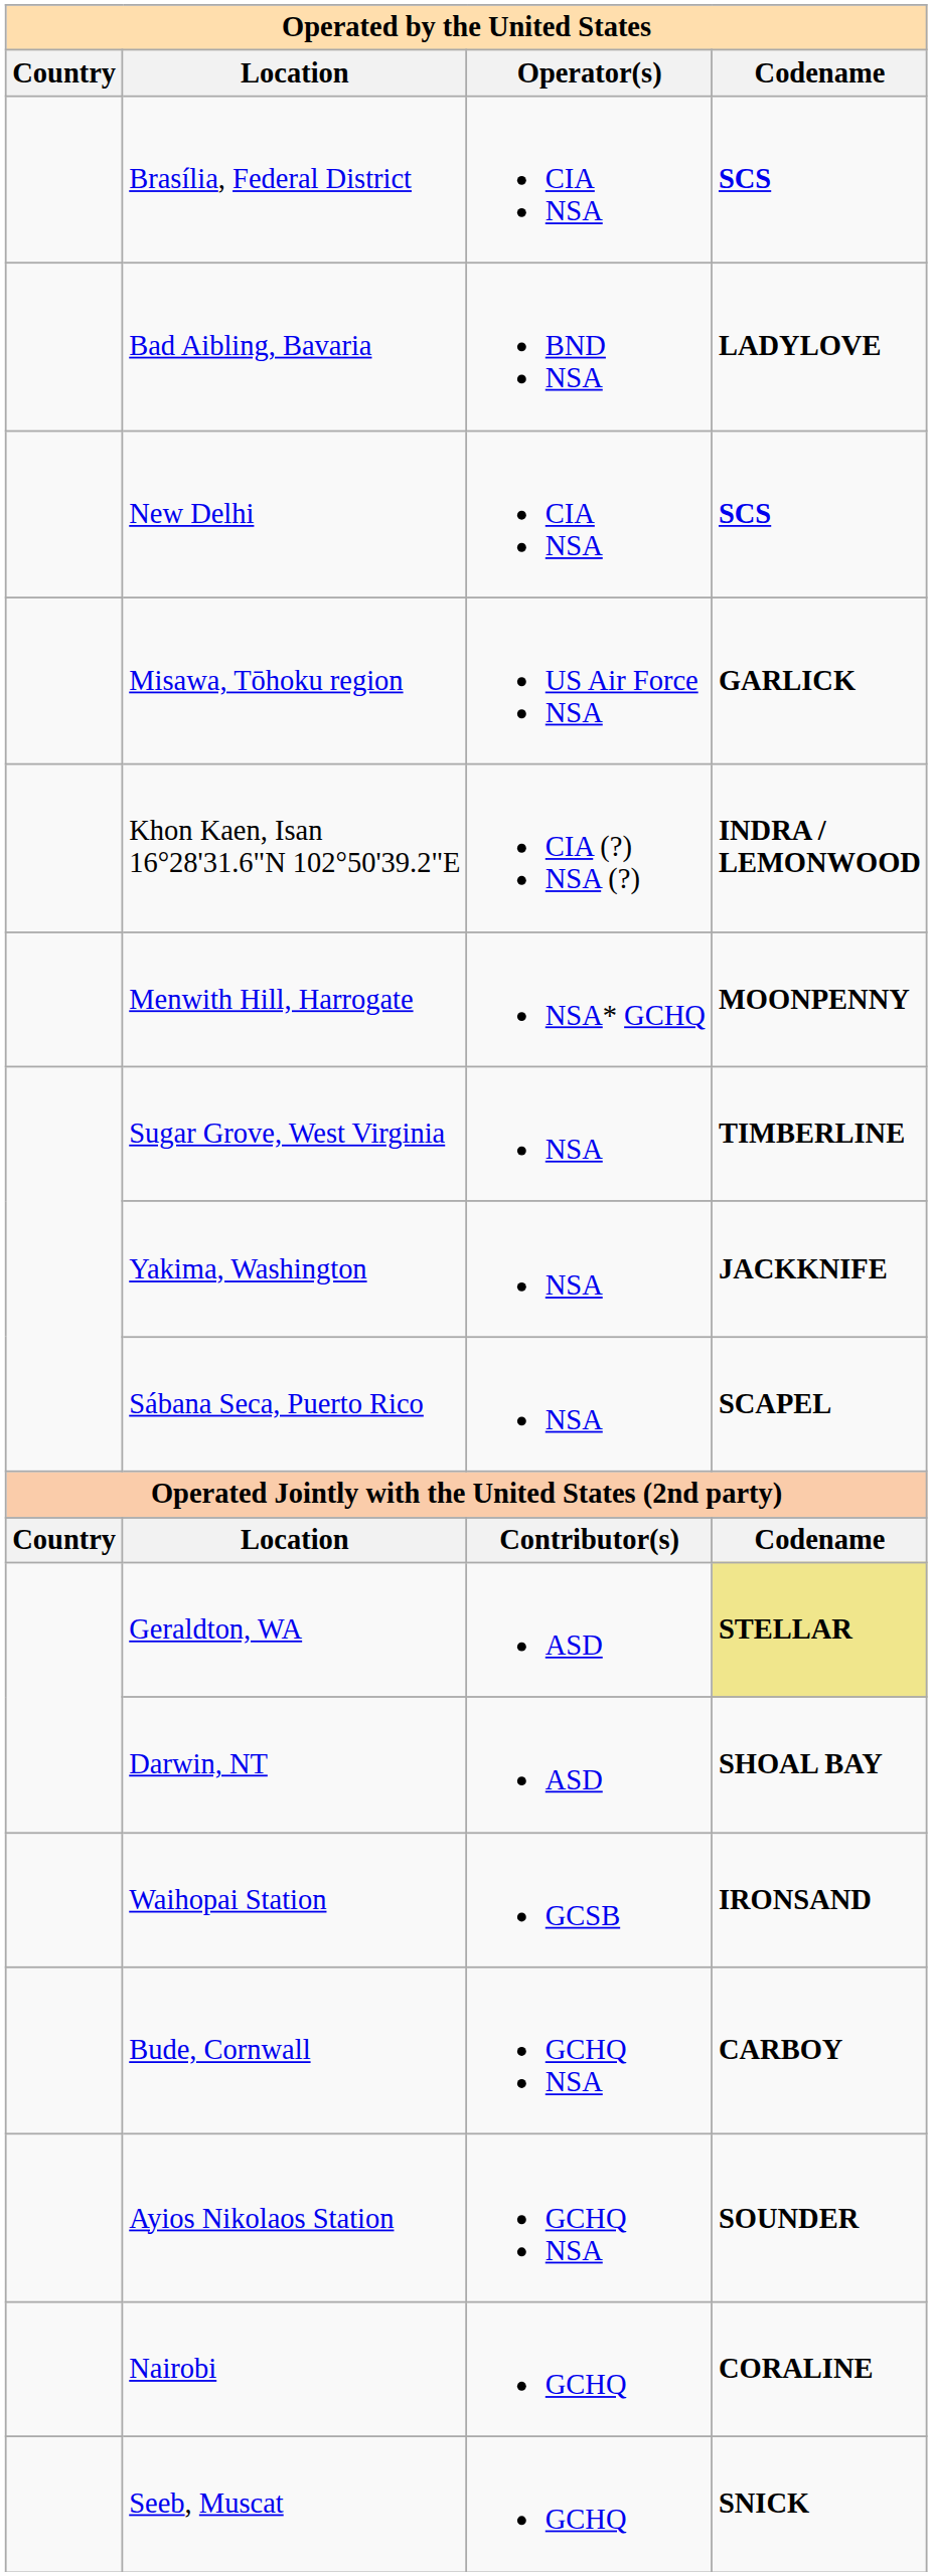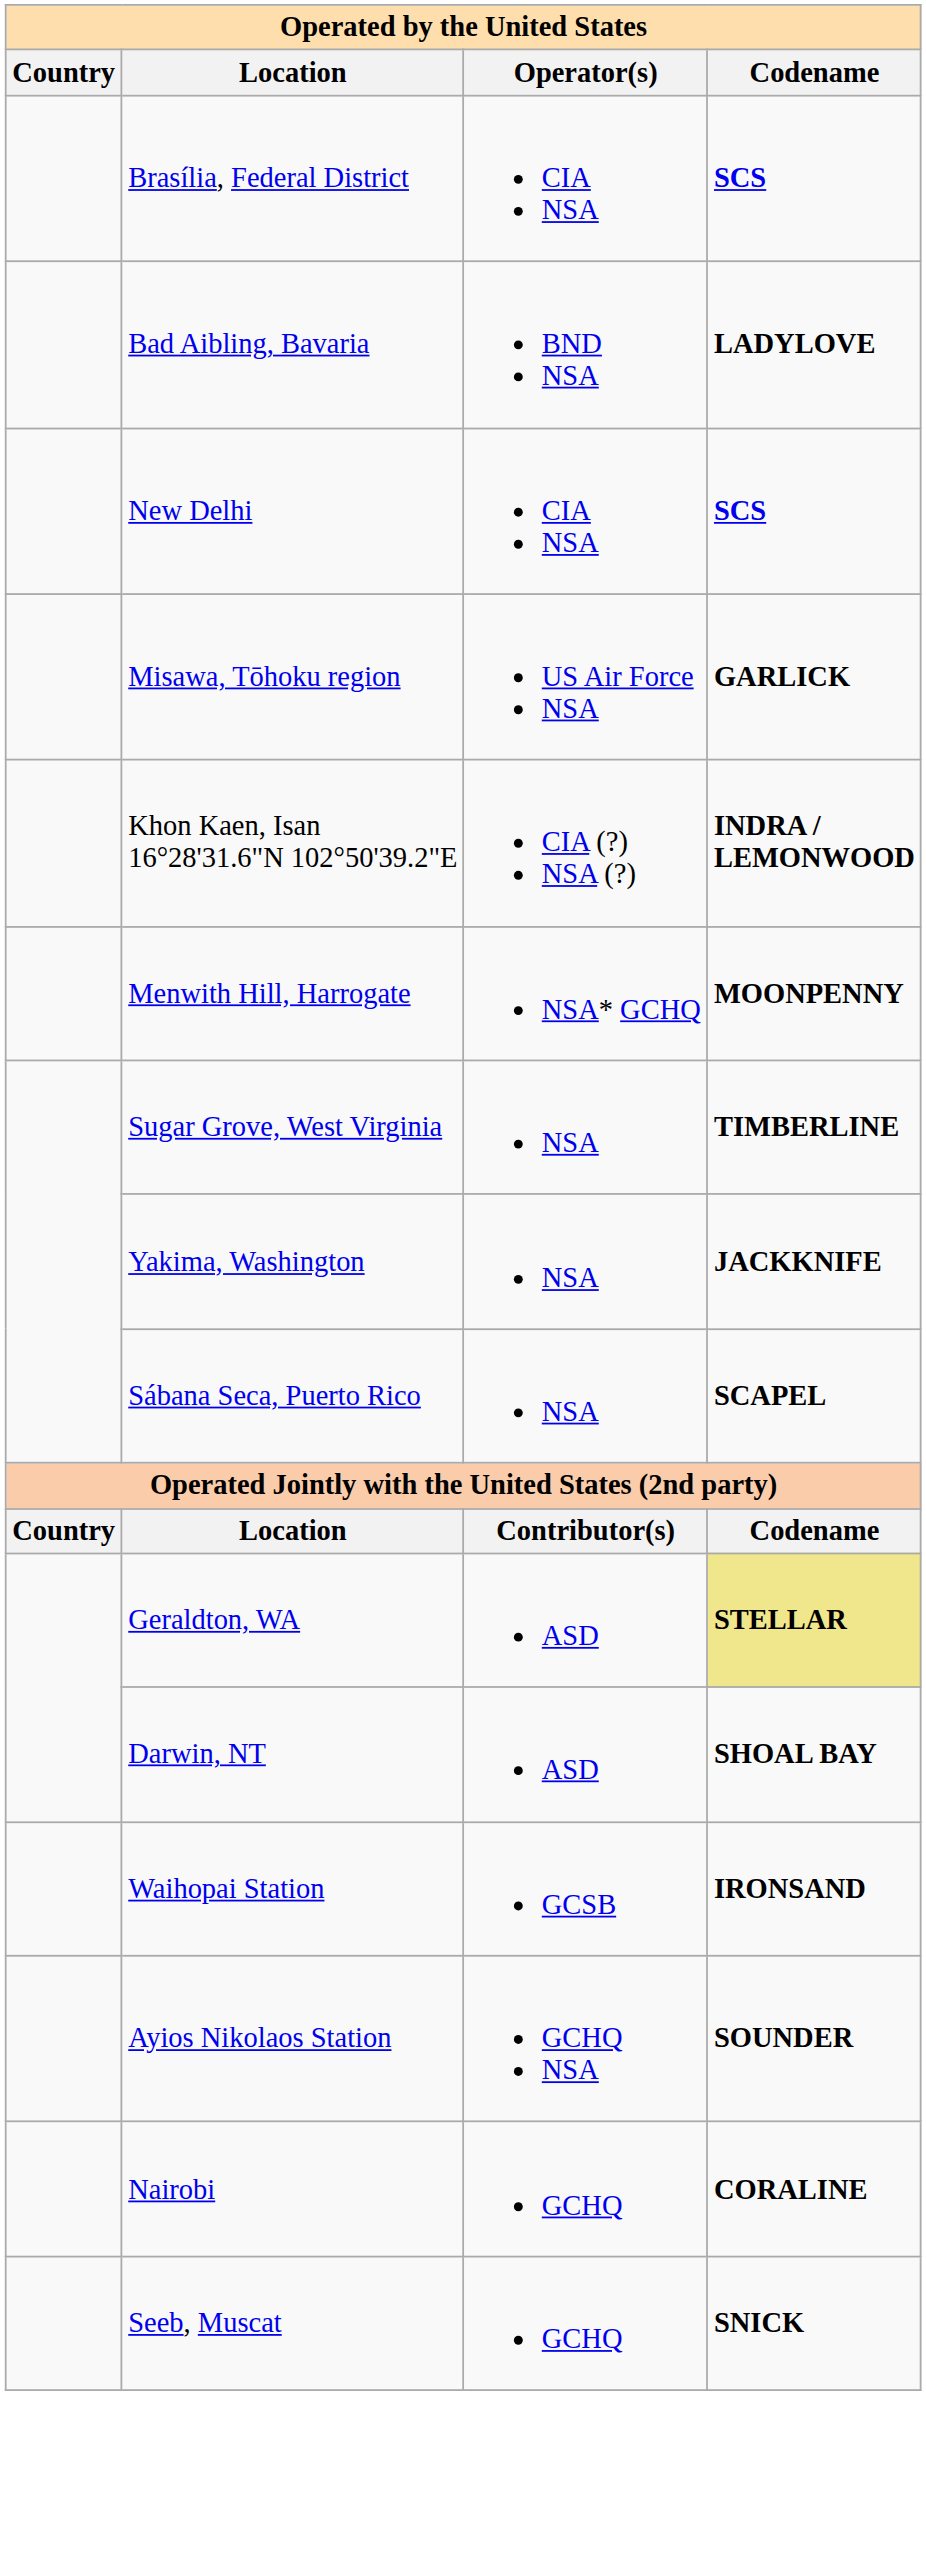 <table class="wikitable"  style="float: center; margin:10px">
 <tr>
 <th colspan="4" style="background: #ffdead;">Operated by the United States</th>
 </tr>
 <tr>
 <th>Country</th>
 <th>Location</th>
 <th>Operator(s)</th>
 <th>Codename</th>
 </tr>
 <tr>
 <td></td>
 <td><a href='#'>Brasília</a>, <a href='#'>Federal District</a></td>
 <td><br><ul><li> <a href='#'>CIA</a></li><li> <a href='#'>NSA</a></li></ul></td>
 <td><strong><a href='#'>SCS</a></strong></td>
 </tr>
 <tr>
 <td></td>
 <td><a href='#'>Bad Aibling, Bavaria</a></td>
 <td><br><ul><li> <a href='#'>BND</a></li><li> <a href='#'>NSA</a></li></ul></td>
 <td><strong>LADYLOVE</strong></td>
 </tr>
 <tr>
 <td></td>
 <td><a href='#'>New Delhi</a></td>
 <td><br><ul><li> <a href='#'>CIA</a></li><li> <a href='#'>NSA</a></li></ul></td>
 <td><strong><a href='#'>SCS</a></strong></td>
 </tr>
 <tr>
 <td></td>
 <td><a href='#'>Misawa, Tōhoku region</a></td>
 <td><br><ul><li> <a href='#'>US Air Force</a></li><li> <a href='#'>NSA</a></li></ul></td>
 <td><strong>GARLICK</strong></td>
 </tr>
 <tr>
 <td></td>
 <td>Khon Kaen, Isan<br>16°28'31.6"N 102°50'39.2"E</td>
 <td><br><ul><li> <a href='#'>CIA</a> (?)</li><li> <a href='#'>NSA</a> (?)</li></ul></td>
 <td><strong>INDRA /</strong><br><strong>LEMONWOOD</strong></td>
 </tr>
 <tr>
 <td></td>
 <td><a href='#'>Menwith Hill, Harrogate</a></td>
 <td><br><ul><li> <a href='#'>NSA</a>*  <a href='#'>GCHQ</a></li></ul></td>
 <td><strong>MOONPENNY</strong></td>
 </tr>
 <tr>
 <td rowspan="3"></td>
 <td><a href='#'>Sugar Grove, West Virginia</a></td>
 <td><br><ul><li> <a href='#'>NSA</a></li></ul></td>
 <td><strong>TIMBERLINE</strong></td>
 </tr>
 <tr>
 <td><a href='#'>Yakima, Washington</a></td>
 <td><br><ul><li> <a href='#'>NSA</a></li></ul></td>
 <td><strong>JACKKNIFE</strong></td>
 </tr>
 <tr>
 <td><a href='#'>Sábana Seca, Puerto Rico</a></td>
 <td><br><ul><li> <a href='#'>NSA</a></li></ul></td>
 <td><strong>SCAPEL</strong></td>
 </tr>
 <tr>
 <th colspan="4" style="background: #faccaa;">Operated Jointly with the United States (2nd party)</th>
 </tr>
 <tr>
 <th>Country</th>
 <th>Location</th>
 <th>Contributor(s)</th>
 <th>Codename</th>
 </tr>
 <tr>
 <td rowspan="2"></td>
 <td><a href='#'>Geraldton, WA</a></td>
 <td><br><ul><li> <a href='#'>ASD</a></li></ul></td>
 <td style="background: khaki;"><strong>STELLAR</strong></td>
 </tr>
 <tr>
 <td><a href='#'>Darwin, NT</a></td>
 <td><br><ul><li> <a href='#'>ASD</a></li></ul></td>
 <td><strong>SHOAL BAY</strong></td>
 </tr>
 <tr>
 <td></td>
 <td><a href='#'>Waihopai Station</a></td>
 <td><br><ul><li> <a href='#'>GCSB</a></li></ul></td>
 <td><strong>IRONSAND</strong></td>
 </tr>
 <tr>
 <td></td>
-<td><a href='#'>Bude, Cornwall</a></td>
-<td><br><ul><li> <a href='#'>GCHQ</a></li><li> <a href='#'>NSA</a></li></ul></td>
-<td><strong>CARBOY</strong></td>
-</tr>
-<tr>
-<td></td>
 <td><a href='#'>Ayios Nikolaos Station</a></td>
 <td><br><ul><li> <a href='#'>GCHQ</a></li><li> <a href='#'>NSA</a></li></ul></td>
 <td><strong>SOUNDER</strong></td>
 </tr>
 <tr>
 <td></td>
 <td><a href='#'>Nairobi</a></td>
 <td><br><ul><li> <a href='#'>GCHQ</a></li></ul></td>
 <td><strong>CORALINE</strong></td>
 </tr>
 <tr>
 <td></td>
 <td><a href='#'>Seeb</a>, <a href='#'>Muscat</a></td>
 <td><br><ul><li> <a href='#'>GCHQ</a></li></ul></td>
 <td><strong>SNICK</strong></td>
 </tr>
 </table>
